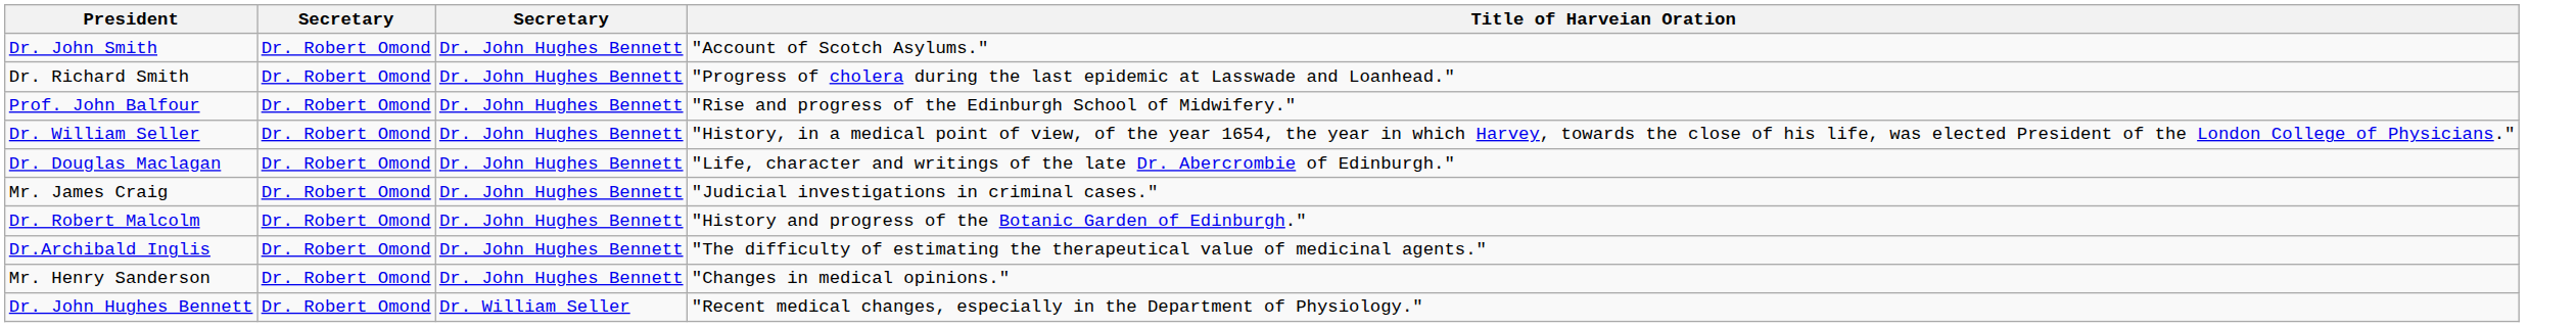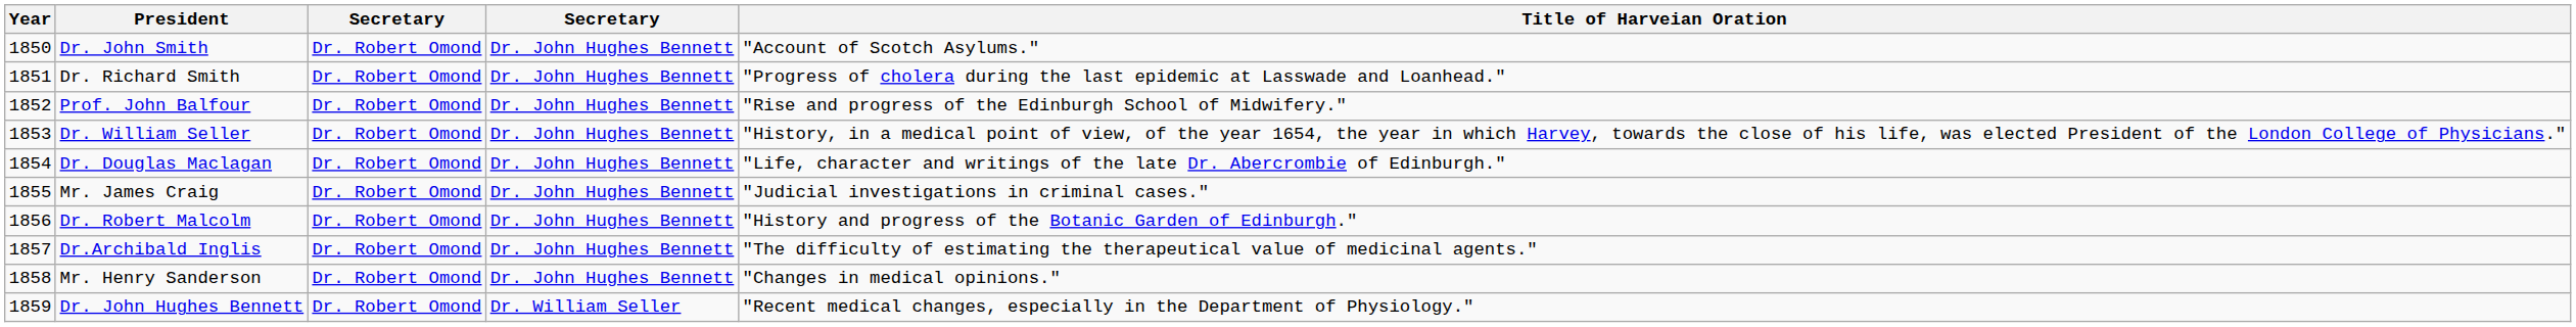 <table class="wikitable">
 <tr>
+<th>Year</th>
 <th>President</th>
 <th>Secretary</th>
 <th>Secretary</th>
 <th>Title of Harveian Oration</th>
 </tr>
 <tr>
+<td>1850</td>
 <td><a href='#'>Dr. John Smith</a></td>
 <td><a href='#'>Dr. Robert Omond</a></td>
 <td><a href='#'>Dr. John Hughes Bennett</a></td>
 <td>"Account of Scotch Asylums."</td>
 </tr>
 <tr>
+<td>1851</td>
 <td>Dr. Richard Smith</td>
 <td><a href='#'>Dr. Robert Omond</a></td>
 <td><a href='#'>Dr. John Hughes Bennett</a></td>
 <td>"Progress of <a href='#'>cholera</a> during the last epidemic at Lasswade and Loanhead."</td>
 </tr>
 <tr>
+<td>1852</td>
 <td><a href='#'>Prof. John Balfour</a></td>
 <td><a href='#'>Dr. Robert Omond</a></td>
 <td><a href='#'>Dr. John Hughes Bennett</a></td>
 <td>"Rise and progress of the Edinburgh School of Midwifery."</td>
 </tr>
 <tr>
+<td>1853</td>
 <td><a href='#'>Dr. William Seller</a></td>
 <td><a href='#'>Dr. Robert Omond</a></td>
 <td><a href='#'>Dr. John Hughes Bennett</a></td>
 <td>"History, in a medical point of view, of the year 1654, the year in which <a href='#'>Harvey</a>, towards the close of his life, was elected President of the <a href='#'>London College of Physicians</a>."</td>
 </tr>
 <tr>
+<td>1854</td>
 <td><a href='#'>Dr. Douglas Maclagan</a></td>
 <td><a href='#'>Dr. Robert Omond</a></td>
 <td><a href='#'>Dr. John Hughes Bennett</a></td>
 <td>"Life, character and writings of the late <a href='#'>Dr. Abercrombie</a> of Edinburgh."</td>
 </tr>
 <tr>
+<td>1855</td>
 <td>Mr. James Craig</td>
 <td><a href='#'>Dr. Robert Omond</a></td>
 <td><a href='#'>Dr. John Hughes Bennett</a></td>
 <td>"Judicial investigations in criminal cases."</td>
 </tr>
 <tr>
+<td>1856</td>
 <td><a href='#'>Dr. Robert Malcolm</a></td>
 <td><a href='#'>Dr. Robert Omond</a></td>
 <td><a href='#'>Dr. John Hughes Bennett</a></td>
 <td>"History and progress of the <a href='#'>Botanic Garden of Edinburgh</a>."</td>
 </tr>
 <tr>
+<td>1857</td>
 <td><a href='#'>Dr.Archibald Inglis</a></td>
 <td><a href='#'>Dr. Robert Omond</a></td>
 <td><a href='#'>Dr. John Hughes Bennett</a></td>
 <td>"The difficulty of estimating the therapeutical value of medicinal agents."</td>
 </tr>
 <tr>
+<td>1858</td>
 <td>Mr. Henry Sanderson</td>
 <td><a href='#'>Dr. Robert Omond</a></td>
 <td><a href='#'>Dr. John Hughes Bennett</a></td>
 <td>"Changes in medical opinions."</td>
 </tr>
 <tr>
+<td>1859</td>
 <td><a href='#'>Dr. John Hughes Bennett</a></td>
 <td><a href='#'>Dr. Robert Omond</a></td>
 <td><a href='#'>Dr. William Seller</a></td>
 <td>"Recent medical changes, especially in the Department of Physiology."</td>
 </tr>
 </table>
